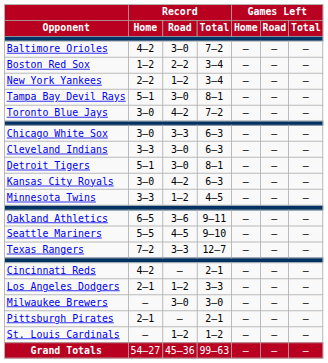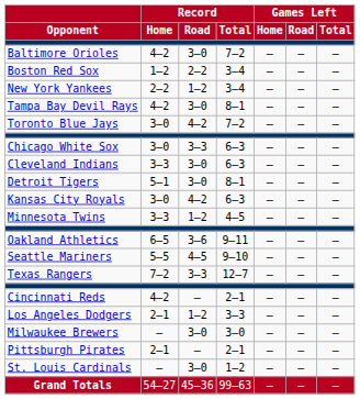 <table class="wikitable" style="font-size: 95%; text-align: center;">
 <tr>
 <th style="background:#BA0021; color:#FFFFFF;"></th>
 <th colspan=3 style="background:#BA0021;color:white;">Record</th>
 <th colspan=3 style="background:#BA0021;color:white;">Games Left</th>
 </tr>
 <tr>
 <th ! style="background:#BA0021;color:white;">Opponent</th>
 <th ! style="background:#BA0021;color:white;">Home</th>
 <th ! style="background:#BA0021;color:white;">Road</th>
 <th ! style="background:#BA0021;color:white;">Total</th>
 <th ! style="background:#BA0021; color:white;">Home</th>
 <th ! style="background:#BA0021; color:white;">Road</th>
 <th ! style="background:#BA0021; color:white;">Total</th>
 </tr>
 <tr>
 <td colspan="11"  style="text-align:center; background:#003263;" color:red;><strong><a href='#'></a></strong></td>
 </tr>
 <tr>
 <td style="text-align:left;"><a href='#'>Baltimore Orioles</a></td>
 <td>4–2</td>
 <td>3–0</td>
 <td>7–2</td>
 <td>–</td>
 <td>–</td>
 <td>–</td>
 </tr>
 <tr>
 <td style="text-align:left;"><a href='#'>Boston Red Sox</a></td>
 <td>1–2</td>
 <td>2–2</td>
 <td>3–4</td>
 <td>–</td>
 <td>–</td>
 <td>–</td>
 </tr>
 <tr>
 <td style="text-align:left;"><a href='#'>New York Yankees</a></td>
 <td>2–2</td>
 <td>1–2</td>
 <td>3–4</td>
 <td>–</td>
 <td>–</td>
 <td>–</td>
 </tr>
 <tr>
 <td style="text-align:left;"><a href='#'>Tampa Bay Devil Rays</a></td>
-<td>5–1</td>
+<td>4–2</td>
 <td>3–0</td>
 <td>8–1</td>
 <td>–</td>
 <td>–</td>
 <td>–</td>
 </tr>
 <tr>
 <td style="text-align:left;"><a href='#'>Toronto Blue Jays</a></td>
 <td>3–0</td>
 <td>4–2</td>
 <td>7–2</td>
 <td>–</td>
 <td>–</td>
 <td>–</td>
 </tr>
 <tr>
 <td colspan="11"  style="text-align:center; background:#003263;" color:red;><strong><a href='#'></a></strong></td>
 </tr>
 <tr>
 <td style="text-align:left;"><a href='#'>Chicago White Sox</a></td>
 <td>3–0</td>
 <td>3–3</td>
 <td>6–3</td>
 <td>–</td>
 <td>–</td>
 <td>–</td>
 </tr>
 <tr>
 <td style="text-align:left;"><a href='#'>Cleveland Indians</a></td>
 <td>3–3</td>
 <td>3–0</td>
 <td>6–3</td>
 <td>–</td>
 <td>–</td>
 <td>–</td>
 </tr>
 <tr>
 <td style="text-align:left;"><a href='#'>Detroit Tigers</a></td>
 <td>5–1</td>
 <td>3–0</td>
 <td>8–1</td>
 <td>–</td>
 <td>–</td>
 <td>–</td>
 </tr>
 <tr>
 <td style="text-align:left;"><a href='#'>Kansas City Royals</a></td>
 <td>3–0</td>
 <td>4–2</td>
 <td>6–3</td>
 <td>–</td>
 <td>–</td>
 <td>–</td>
 </tr>
 <tr>
 <td style="text-align:left;"><a href='#'>Minnesota Twins</a></td>
 <td>3–3</td>
 <td>1–2</td>
 <td>4–5</td>
 <td>–</td>
 <td>–</td>
 <td>–</td>
 </tr>
 <tr>
 <td colspan="11"  style="text-align:center; background:#003263;" color:red;><strong><a href='#'></a></strong></td>
 </tr>
 <tr>
 <td style="text-align:left;"><a href='#'>Oakland Athletics</a></td>
 <td>6–5</td>
 <td>3–6</td>
 <td>9–11</td>
 <td>–</td>
 <td>–</td>
 <td>–</td>
 </tr>
 <tr>
 <td style="text-align:left;"><a href='#'>Seattle Mariners</a></td>
 <td>5–5</td>
 <td>4–5</td>
 <td>9–10</td>
 <td>–</td>
 <td>–</td>
 <td>–</td>
 </tr>
 <tr>
 <td style="text-align:left;"><a href='#'>Texas Rangers</a></td>
 <td>7–2</td>
 <td>3–3</td>
 <td>12–7</td>
 <td>–</td>
 <td>–</td>
 <td>–</td>
 </tr>
 <tr>
 <td colspan="11"  style="text-align:center; background:#003263;" color:red;><strong><a href='#'></a></strong></td>
 </tr>
 <tr>
 <td style="text-align:left;"><a href='#'>Cincinnati Reds</a></td>
 <td>4–2</td>
 <td>–</td>
 <td>2–1</td>
 <td>–</td>
 <td>–</td>
 <td>–</td>
 </tr>
 <tr>
 <td style="text-align:left;"><a href='#'>Los Angeles Dodgers</a></td>
 <td>2–1</td>
 <td>1–2</td>
 <td>3–3</td>
 <td>–</td>
 <td>–</td>
 <td>–</td>
 </tr>
 <tr>
 <td style="text-align:left;"><a href='#'>Milwaukee Brewers</a></td>
 <td>–</td>
 <td>3–0</td>
 <td>3–0</td>
 <td>–</td>
 <td>–</td>
 <td>–</td>
 </tr>
 <tr>
 <td style="text-align:left;"><a href='#'>Pittsburgh Pirates</a></td>
 <td>2–1</td>
 <td>–</td>
 <td>2–1</td>
 <td>–</td>
 <td>–</td>
 <td>–</td>
 </tr>
 <tr>
 <td style="text-align:left;"><a href='#'>St. Louis Cardinals</a></td>
 <td>–</td>
-<td>1–2</td>
+<td>3–0</td>
 <td>1–2</td>
 <td>–</td>
 <td>–</td>
 <td>–</td>
 </tr>
 <tr style="background:#BA0021; color:#FFFFFF;">
 <td><strong>Grand Totals</strong></td>
 <td>54–27</td>
 <td>45–36</td>
 <td>99–63</td>
 <td>–</td>
 <td>–</td>
 <td>–</td>
 </tr>
 </table>
